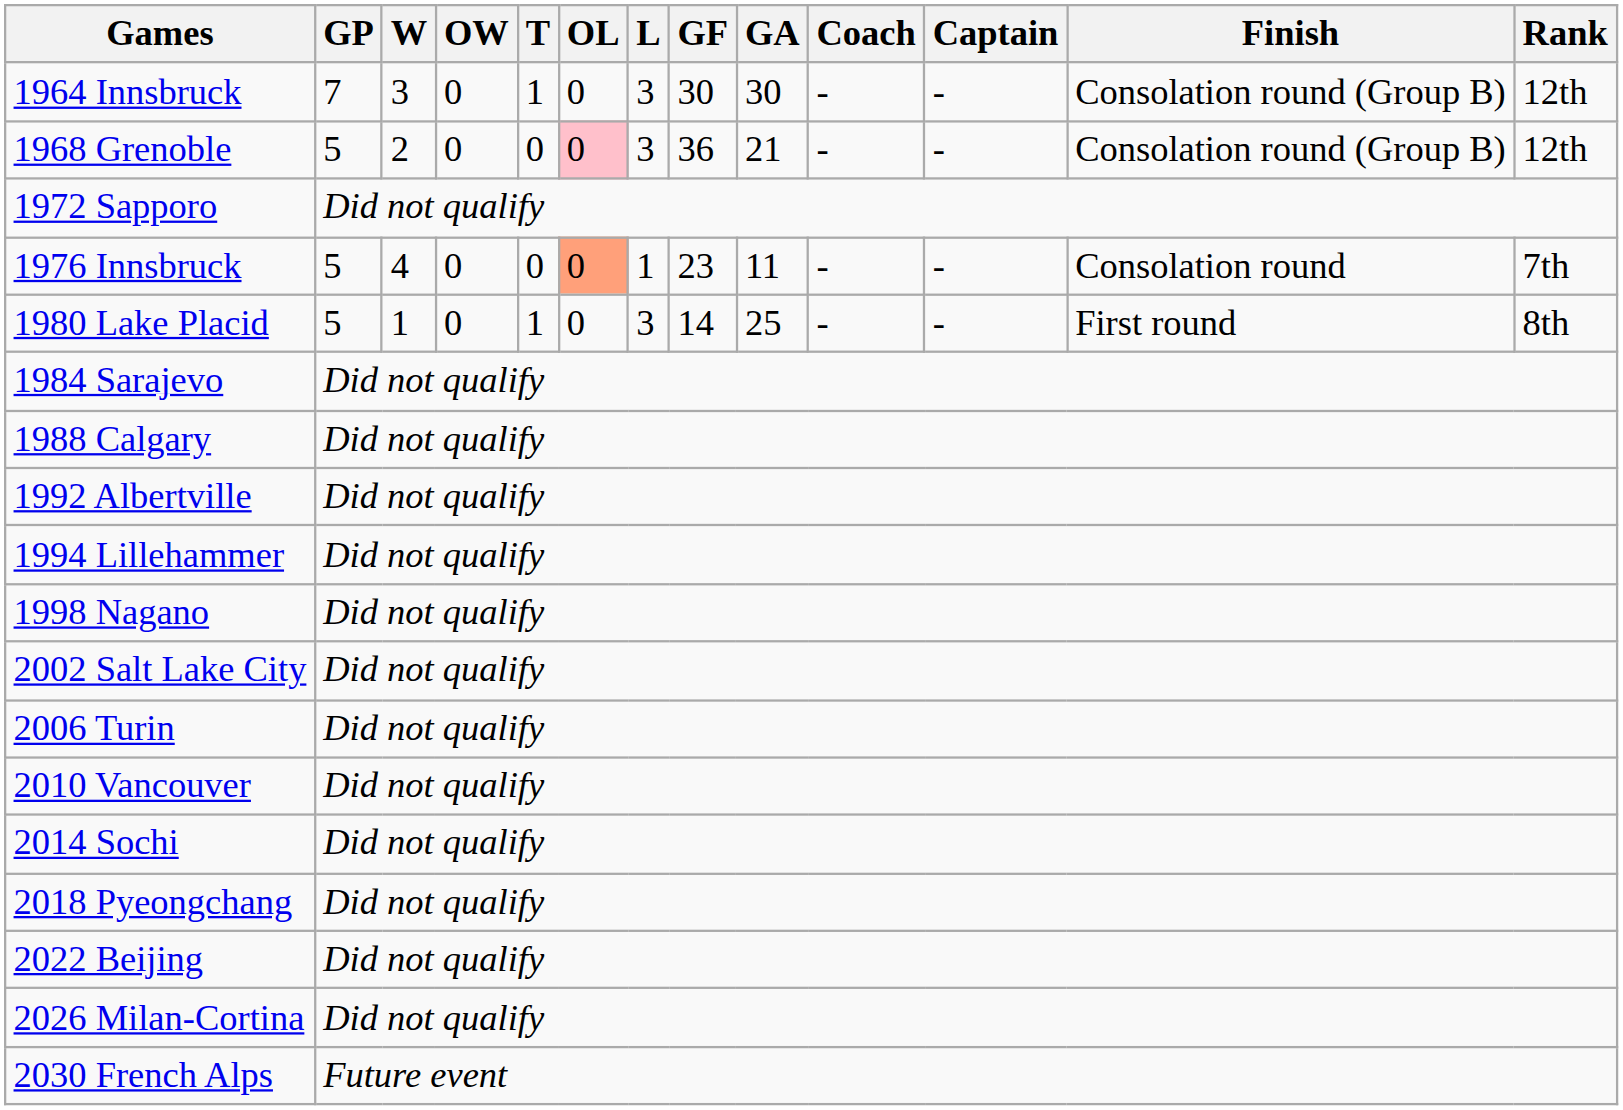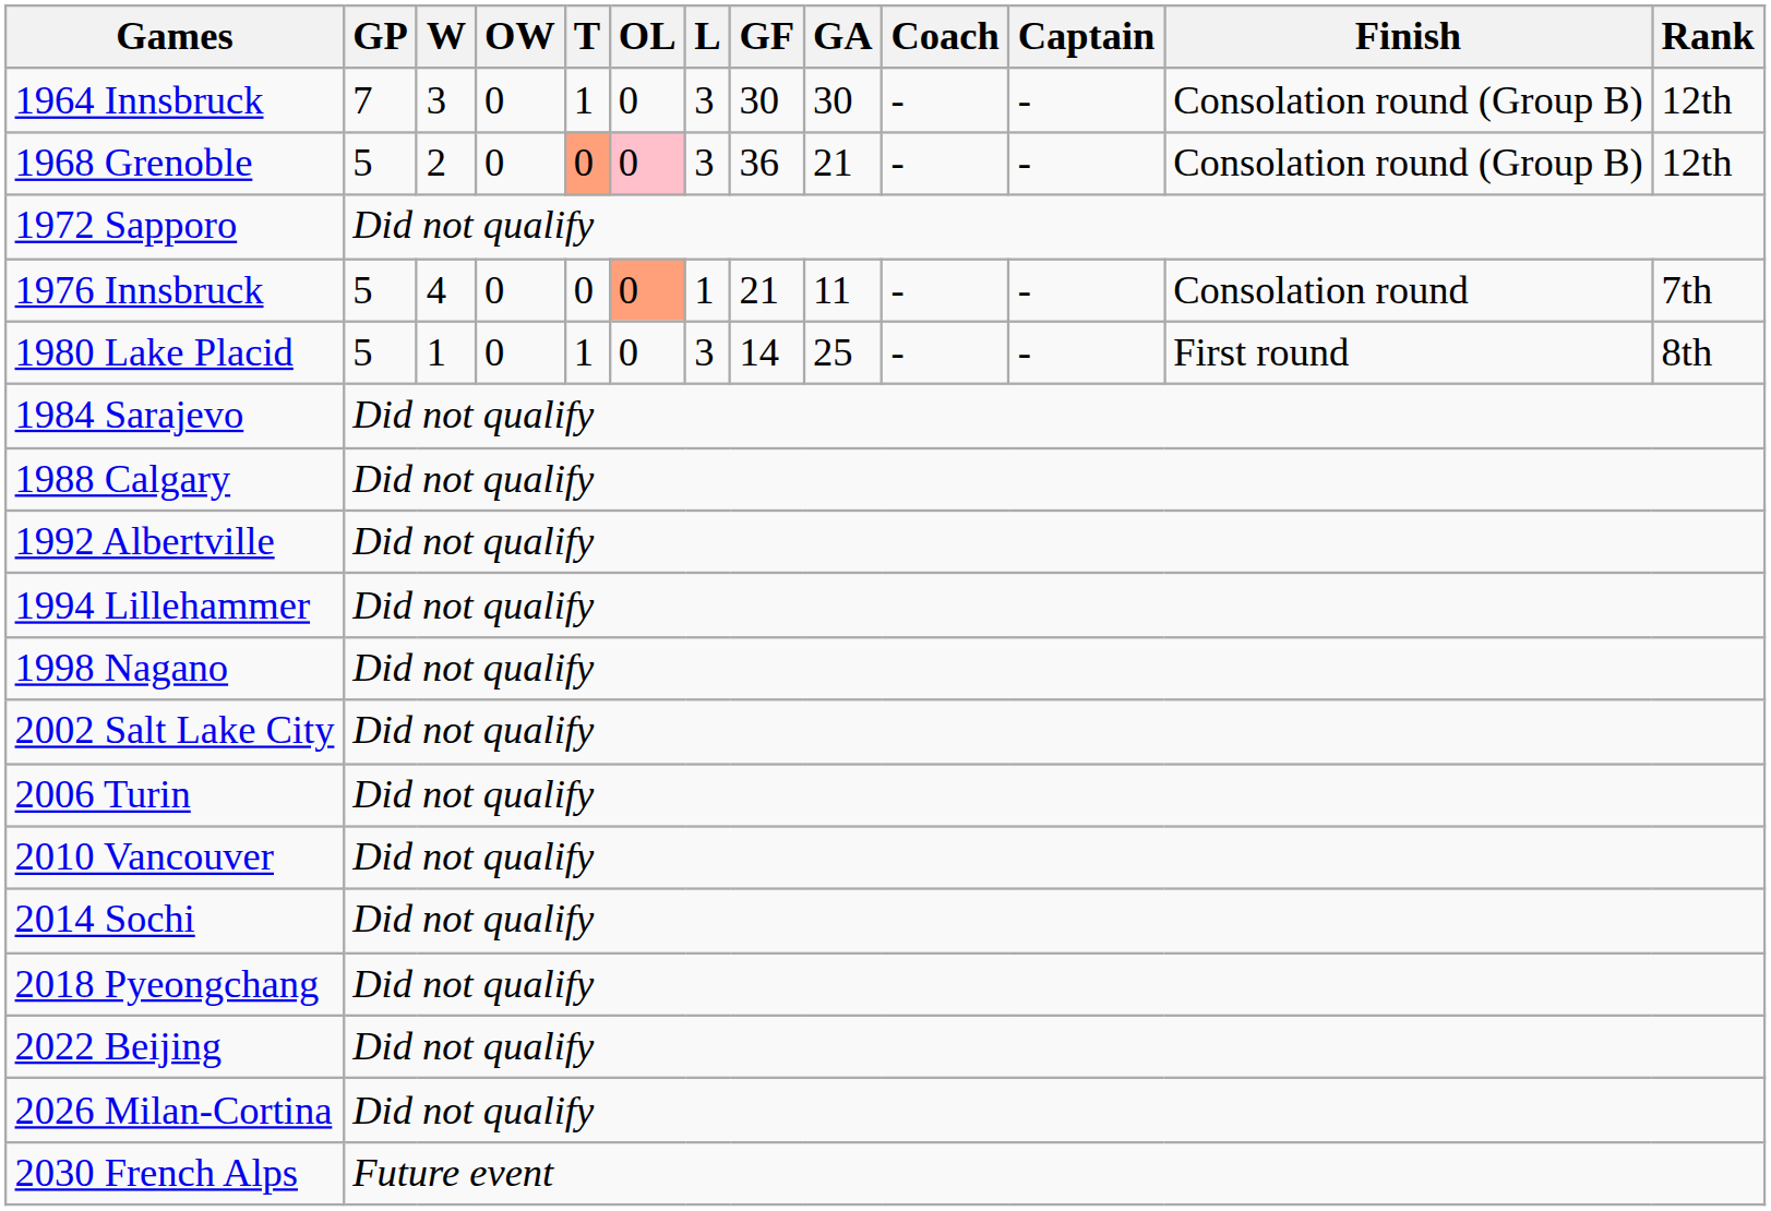 <table class="wikitable sortable">
 <tr>
 <th>Games</th>
 <th>GP</th>
 <th>W</th>
 <th>OW</th>
 <th>T</th>
 <th>OL</th>
 <th>L</th>
 <th>GF</th>
 <th>GA</th>
 <th>Coach</th>
 <th>Captain</th>
 <th>Finish</th>
 <th>Rank</th>
 </tr>
 <tr>
 <td> <a href='#'>1964 Innsbruck</a></td>
 <td>7</td>
 <td>3</td>
 <td>0</td>
 <td>1</td>
 <td>0</td>
 <td>3</td>
 <td>30</td>
 <td>30</td>
 <td>-</td>
 <td>-</td>
 <td>Consolation round (Group B)</td>
 <td>12th</td>
 </tr>
 <tr>
 <td> <a href='#'>1968 Grenoble</a></td>
 <td>5</td>
 <td>2</td>
 <td>0</td>
-<td>0</td>
+<td style="background: lightsalmon;">0</td>
 <td style="background: pink;">0</td>
 <td>3</td>
 <td>36</td>
 <td>21</td>
 <td>-</td>
 <td>-</td>
 <td>Consolation round (Group B)</td>
 <td>12th</td>
 </tr>
 <tr>
 <td> <a href='#'>1972 Sapporo</a></td>
 <td colspan=12><em>Did not qualify</em></td>
 </tr>
 <tr>
 <td> <a href='#'>1976 Innsbruck</a></td>
 <td>5</td>
 <td>4</td>
 <td>0</td>
 <td>0</td>
 <td style="background: lightsalmon;">0</td>
 <td>1</td>
-<td>23</td>
+<td>21</td>
 <td>11</td>
 <td>-</td>
 <td>-</td>
 <td>Consolation round</td>
 <td>7th</td>
 </tr>
 <tr>
 <td> <a href='#'>1980 Lake Placid</a></td>
 <td>5</td>
 <td>1</td>
 <td>0</td>
 <td>1</td>
 <td>0</td>
 <td>3</td>
 <td>14</td>
 <td>25</td>
 <td>-</td>
 <td>-</td>
 <td>First round</td>
 <td>8th</td>
 </tr>
 <tr>
 <td> <a href='#'>1984 Sarajevo</a></td>
 <td colspan=12><em>Did not qualify</em></td>
 </tr>
 <tr>
 <td> <a href='#'>1988 Calgary</a></td>
 <td colspan=12><em>Did not qualify</em></td>
 </tr>
 <tr>
 <td> <a href='#'>1992 Albertville</a></td>
 <td colspan=12><em>Did not qualify</em></td>
 </tr>
 <tr>
 <td><a href='#'>1994 Lillehammer</a></td>
 <td colspan=12><em>Did not qualify</em></td>
 </tr>
 <tr>
 <td><a href='#'>1998 Nagano</a></td>
 <td colspan=12><em>Did not qualify</em></td>
 </tr>
 <tr>
 <td> <a href='#'>2002 Salt Lake City</a></td>
 <td colspan=12><em>Did not qualify</em></td>
 </tr>
 <tr>
 <td> <a href='#'>2006 Turin</a></td>
 <td colspan=12><em>Did not qualify</em></td>
 </tr>
 <tr>
 <td> <a href='#'>2010 Vancouver</a></td>
 <td colspan=12><em>Did not qualify</em></td>
 </tr>
 <tr>
 <td> <a href='#'>2014 Sochi</a></td>
 <td colspan=12><em>Did not qualify</em></td>
 </tr>
 <tr>
 <td> <a href='#'>2018 Pyeongchang</a></td>
 <td colspan=12><em>Did not qualify</em></td>
 </tr>
 <tr>
 <td> <a href='#'>2022 Beijing</a></td>
 <td colspan=12><em>Did not qualify</em></td>
 </tr>
 <tr>
 <td> <a href='#'>2026 Milan-Cortina</a></td>
 <td colspan=12><em>Did not qualify</em></td>
 </tr>
 <tr>
 <td> <a href='#'>2030 French Alps</a></td>
 <td colspan=12><em>Future event</em></td>
 </tr>
 </table>
